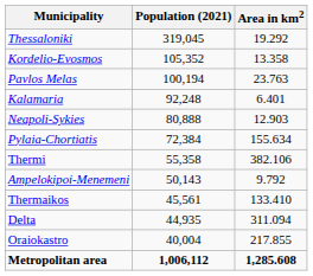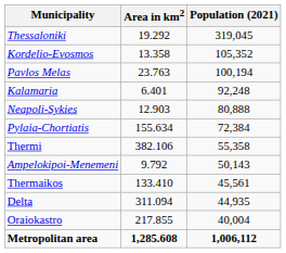 <table class="wikitable sortable">
 <tr>
 <th>Municipality</th>
+<th>Area in km<sup>2</sup></th>
 <th>Population (2021)</th>
-<th>Area in km<sup>2</sup></th>
 </tr>
 <tr>
 <td><em><a href='#'>Thessaloniki</a></em></td>
+<td align=center>19.292</td>
 <td align=center>319,045</td>
-<td align=center>19.292</td>
 </tr>
 <tr>
 <td><em><a href='#'>Kordelio-Evosmos</a></em></td>
+<td align=center>13.358</td>
 <td align=center>105,352</td>
-<td align=center>13.358</td>
 </tr>
 <tr>
 <td><em><a href='#'>Pavlos Melas</a></em></td>
+<td align=center>23.763</td>
 <td align=center>100,194</td>
-<td align=center>23.763</td>
 </tr>
 <tr>
 <td><em><a href='#'>Kalamaria</a></em></td>
+<td align=center>6.401</td>
 <td align=center>92,248</td>
-<td align=center>6.401</td>
 </tr>
 <tr>
 <td><em><a href='#'>Neapoli-Sykies</a></em></td>
+<td align=center>12.903</td>
 <td align=center>80,888</td>
-<td align=center>12.903</td>
 </tr>
 <tr>
 <td><em><a href='#'>Pylaia-Chortiatis</a></em></td>
+<td align=center>155.634</td>
 <td align=center>72,384</td>
-<td align=center>155.634</td>
 </tr>
 <tr>
 <td><a href='#'>Thermi</a></td>
+<td align=center>382.106</td>
 <td align=center>55,358</td>
-<td align=center>382.106</td>
 </tr>
 <tr>
 <td><em><a href='#'>Ampelokipoi-Menemeni</a></em></td>
+<td align=center>9.792</td>
 <td align=center>50,143</td>
-<td align=center>9.792</td>
 </tr>
 <tr>
 <td><a href='#'>Thermaikos</a></td>
+<td align=center>133.410</td>
 <td align=center>45,561</td>
-<td align=center>133.410</td>
 </tr>
 <tr>
 <td><a href='#'>Delta</a></td>
+<td align=center>311.094</td>
 <td align=center>44,935</td>
-<td align=center>311.094</td>
 </tr>
 <tr>
 <td><a href='#'>Oraiokastro</a></td>
+<td align=center>217.855</td>
 <td align=center>40,004</td>
-<td align=center>217.855</td>
 </tr>
 <tr>
 <td><strong>Metropolitan area</strong></td>
+<td align=center><strong>1,285.608</strong></td>
 <td align=center><strong>1,006,112</strong></td>
-<td align=center><strong>1,285.608</strong></td>
 </tr>
 </table>
